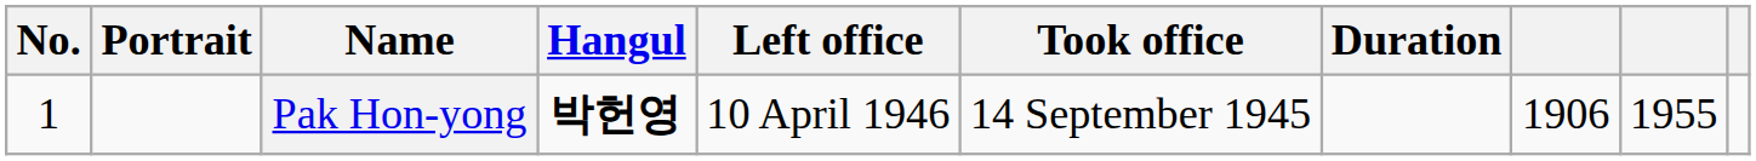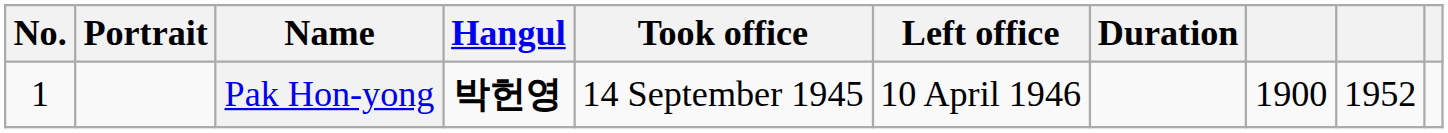 <table class="wikitable unsortable" style=text-align:center>
 <tr>
 <th scope="col">No.<br></th>
 <th scope="col"  class="unsortable">Portrait</th>
 <th scope="col">Name</th>
 <th class="unsortable"><a href='#'>Hangul</a></th>
+<th scope="col">Took office</th>
 <th scope="col">Left office</th>
-<th scope="col">Took office</th>
 <th scope="col">Duration</th>
 <th scope=col></th>
 <th scope=col></th>
 <th scope=col class="unsortable"></th>
 </tr>
 <tr>
 <td>1</td>
 <td></td>
 <th scope="row" style="font-weight:normal;"><a href='#'>Pak Hon-yong</a></th>
 <td><strong>박헌영</strong></td>
+<td>14 September 1945</td>
 <td>10 April 1946</td>
-<td>14 September 1945</td>
 <td></td>
-<td>1906</td>
-<td>1955</td>
+<td>1900</td>
+<td>1952</td>
 <td></td>
 </tr>
 </table>
